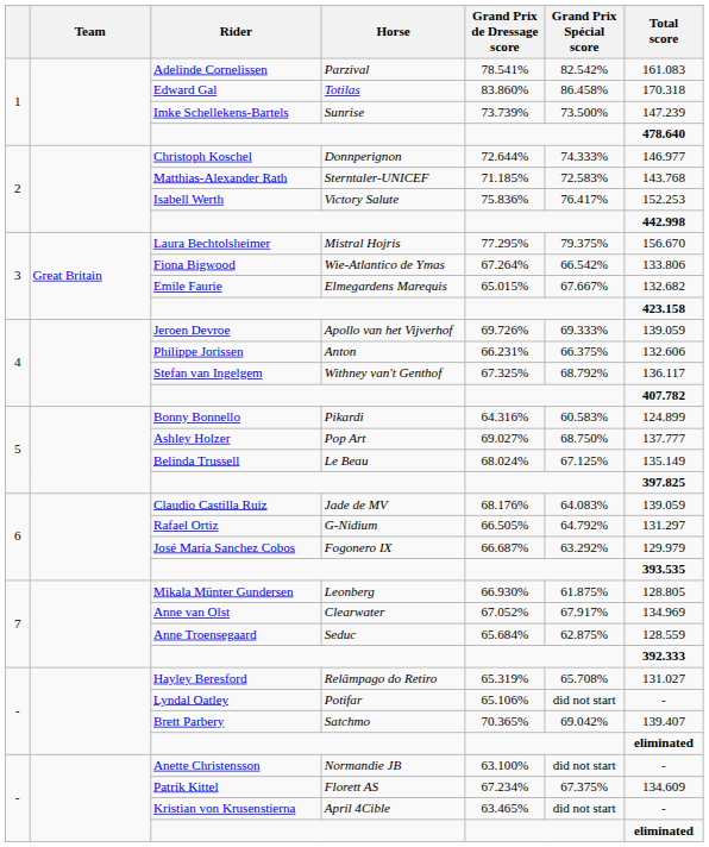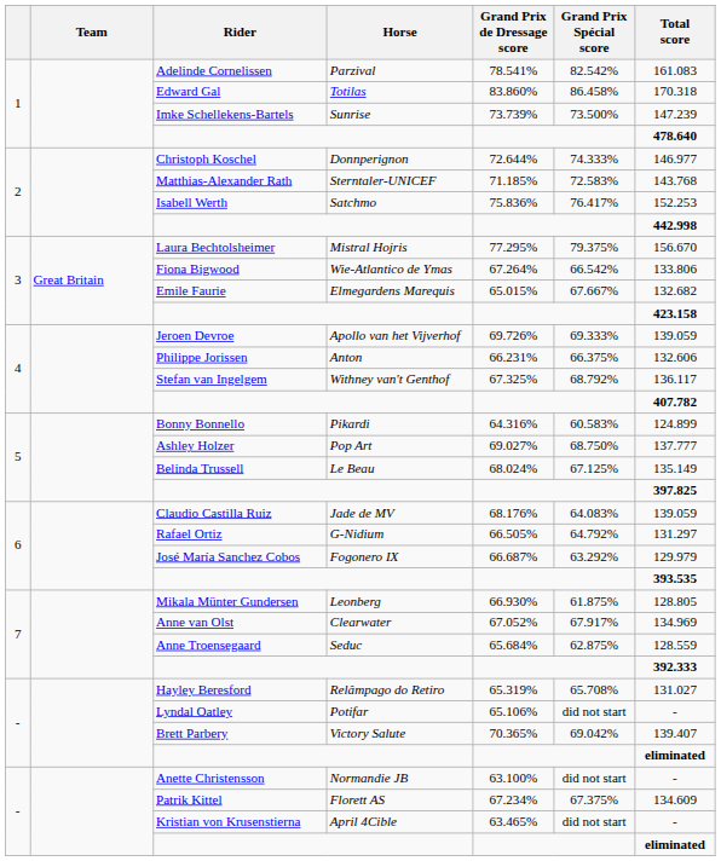 <table class="wikitable" style="font-size: 90%">
 <tr>
 <th width=20></th>
 <th width=125>Team</th>
 <th width=180>Rider</th>
 <th width=150>Horse</th>
 <th width=80>Grand Prix de Dressage score</th>
 <th width=80>Grand Prix Spécial<br>score</th>
 <th width=80>Total<br>score<br></th>
 </tr>
 <tr>
 <td rowspan="4" style="text-align:center;">1</td>
 <td rowspan=4></td>
 <td><a href='#'>Adelinde Cornelissen</a></td>
 <td><em>Parzival</em></td>
 <td align=center>78.541%</td>
 <td align=center>82.542%</td>
 <td align=center>161.083</td>
 </tr>
 <tr>
 <td><a href='#'>Edward Gal</a></td>
 <td><em><a href='#'>Totilas</a></em></td>
 <td align=center>83.860%</td>
 <td align=center>86.458%</td>
 <td align=center>170.318</td>
 </tr>
 <tr>
 <td><a href='#'>Imke Schellekens-Bartels</a></td>
 <td><em>Sunrise</em></td>
 <td align=center>73.739%</td>
 <td align=center>73.500%</td>
 <td align=center>147.239</td>
 </tr>
 <tr>
 <td colspan=2></td>
 <td style="text-align:center;" colspan="2"></td>
 <td align=center><strong>478.640</strong></td>
 </tr>
 <tr>
 <td rowspan="4" style="text-align:center;">2</td>
 <td rowspan=4></td>
 <td><a href='#'>Christoph Koschel</a></td>
 <td><em>Donnperignon</em></td>
 <td align=center>72.644%</td>
 <td align=center>74.333%</td>
 <td align=center>146.977</td>
 </tr>
 <tr>
 <td><a href='#'>Matthias-Alexander Rath</a></td>
 <td><em>Sterntaler-UNICEF</em></td>
 <td align=center>71.185%</td>
 <td align=center>72.583%</td>
 <td align=center>143.768</td>
 </tr>
 <tr>
 <td><a href='#'>Isabell Werth</a></td>
-<td><em>Victory Salute</em></td>
+<td><em>Satchmo</em></td>
 <td align=center>75.836%</td>
 <td align=center>76.417%</td>
 <td align=center>152.253</td>
 </tr>
 <tr>
 <td colspan=2></td>
 <td style="text-align:center;" colspan="2"></td>
 <td align=center><strong>442.998</strong></td>
 </tr>
 <tr>
 <td rowspan="4" style="text-align:center;">3</td>
 <td rowspan=4> <a href='#'>Great Britain</a></td>
 <td><a href='#'>Laura Bechtolsheimer</a></td>
 <td><em>Mistral Hojris</em></td>
 <td align=center>77.295%</td>
 <td align=center>79.375%</td>
 <td align=center>156.670</td>
 </tr>
 <tr>
 <td><a href='#'>Fiona Bigwood</a></td>
 <td><em>Wie-Atlantico de Ymas</em></td>
 <td align=center>67.264%</td>
 <td align=center>66.542%</td>
 <td align=center>133.806</td>
 </tr>
 <tr>
 <td><a href='#'>Emile Faurie</a></td>
 <td><em>Elmegardens Marequis</em></td>
 <td align=center>65.015%</td>
 <td align=center>67.667%</td>
 <td align=center>132.682</td>
 </tr>
 <tr>
 <td colspan=2></td>
 <td style="text-align:center;" colspan="2"></td>
 <td align=center><strong>423.158</strong></td>
 </tr>
 <tr>
 <td rowspan="4" style="text-align:center;">4</td>
 <td rowspan=4></td>
 <td><a href='#'>Jeroen Devroe</a></td>
 <td><em>Apollo van het Vijverhof</em></td>
 <td align=center>69.726%</td>
 <td align=center>69.333%</td>
 <td align=center>139.059</td>
 </tr>
 <tr>
 <td><a href='#'>Philippe Jorissen</a></td>
 <td><em>Anton</em></td>
 <td align=center>66.231%</td>
 <td align=center>66.375%</td>
 <td align=center>132.606</td>
 </tr>
 <tr>
 <td><a href='#'>Stefan van Ingelgem</a></td>
 <td><em>Withney van't Genthof</em></td>
 <td align=center>67.325%</td>
 <td align=center>68.792%</td>
 <td align=center>136.117</td>
 </tr>
 <tr>
 <td colspan=2></td>
 <td style="text-align:center;" colspan="2"></td>
 <td align=center><strong>407.782</strong></td>
 </tr>
 <tr>
 <td rowspan="4" style="text-align:center;">5</td>
 <td rowspan=4></td>
 <td><a href='#'>Bonny Bonnello</a></td>
 <td><em>Pikardi</em></td>
 <td align=center>64.316%</td>
 <td align=center>60.583%</td>
 <td align=center>124.899</td>
 </tr>
 <tr>
 <td><a href='#'>Ashley Holzer</a></td>
 <td><em>Pop Art</em></td>
 <td align=center>69.027%</td>
 <td align=center>68.750%</td>
 <td align=center>137.777</td>
 </tr>
 <tr>
 <td><a href='#'>Belinda Trussell</a></td>
 <td><em>Le Beau</em></td>
 <td align=center>68.024%</td>
 <td align=center>67.125%</td>
 <td align=center>135.149</td>
 </tr>
 <tr>
 <td colspan=2></td>
 <td style="text-align:center;" colspan="2"></td>
 <td align=center><strong>397.825</strong></td>
 </tr>
 <tr>
 <td rowspan="4" style="text-align:center;">6</td>
 <td rowspan=4></td>
 <td><a href='#'>Claudio Castilla Ruiz</a></td>
 <td><em>Jade de MV</em></td>
 <td align=center>68.176%</td>
 <td align=center>64.083%</td>
 <td align=center>139.059</td>
 </tr>
 <tr>
 <td><a href='#'>Rafael Ortiz</a></td>
 <td><em>G-Nidium</em></td>
 <td align=center>66.505%</td>
 <td align=center>64.792%</td>
 <td align=center>131.297</td>
 </tr>
 <tr>
 <td><a href='#'>José María Sanchez Cobos</a></td>
 <td><em>Fogonero IX</em></td>
 <td align=center>66.687%</td>
 <td align=center>63.292%</td>
 <td align=center>129.979</td>
 </tr>
 <tr>
 <td colspan=2></td>
 <td style="text-align:center;" colspan="2"></td>
 <td align=center><strong>393.535</strong></td>
 </tr>
 <tr>
 <td rowspan="4" style="text-align:center;">7</td>
 <td rowspan=4></td>
 <td><a href='#'>Mikala Münter Gundersen</a></td>
 <td><em>Leonberg</em></td>
 <td align=center>66.930%</td>
 <td align=center>61.875%</td>
 <td align=center>128.805</td>
 </tr>
 <tr>
 <td><a href='#'>Anne van Olst</a></td>
 <td><em>Clearwater</em></td>
 <td align=center>67.052%</td>
 <td align=center>67.917%</td>
 <td align=center>134.969</td>
 </tr>
 <tr>
 <td><a href='#'>Anne Troensegaard</a></td>
 <td><em>Seduc</em></td>
 <td align=center>65.684%</td>
 <td align=center>62.875%</td>
 <td align=center>128.559</td>
 </tr>
 <tr>
 <td colspan=2></td>
 <td style="text-align:center;" colspan="2"></td>
 <td align=center><strong>392.333</strong></td>
 </tr>
 <tr>
 <td rowspan="4" style="text-align:center;">-</td>
 <td rowspan=4></td>
 <td><a href='#'>Hayley Beresford</a></td>
 <td><em>Relâmpago do Retiro</em></td>
 <td align=center>65.319%</td>
 <td align=center>65.708%</td>
 <td align=center>131.027</td>
 </tr>
 <tr>
 <td><a href='#'>Lyndal Oatley</a></td>
 <td><em>Potifar</em></td>
 <td align=center>65.106%</td>
 <td align=center>did not start</td>
 <td align=center>-</td>
 </tr>
 <tr>
 <td><a href='#'>Brett Parbery</a></td>
-<td><em>Satchmo</em></td>
+<td><em>Victory Salute</em></td>
 <td align=center>70.365%</td>
 <td align=center>69.042%</td>
 <td align=center>139.407</td>
 </tr>
 <tr>
 <td colspan=2></td>
 <td style="text-align:center;" colspan="2"></td>
 <td align=center><strong>eliminated</strong></td>
 </tr>
 <tr>
 <td rowspan="4" style="text-align:center;">-</td>
 <td rowspan=4></td>
 <td><a href='#'>Anette Christensson</a></td>
 <td><em>Normandie JB</em></td>
 <td align=center>63.100%</td>
 <td align=center>did not start</td>
 <td align=center>-</td>
 </tr>
 <tr>
 <td><a href='#'>Patrik Kittel</a></td>
 <td><em>Florett AS</em></td>
 <td align=center>67.234%</td>
 <td align=center>67.375%</td>
 <td align=center>134.609</td>
 </tr>
 <tr>
 <td><a href='#'>Kristian von Krusenstierna</a></td>
 <td><em>April 4Cible</em></td>
 <td align=center>63.465%</td>
 <td align=center>did not start</td>
 <td align=center>-</td>
 </tr>
 <tr>
 <td colspan=2></td>
 <td style="text-align:center;" colspan="2"></td>
 <td align=center><strong>eliminated</strong></td>
 </tr>
 </table>
